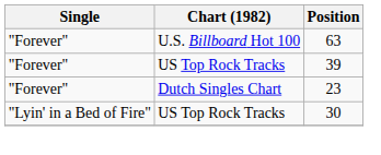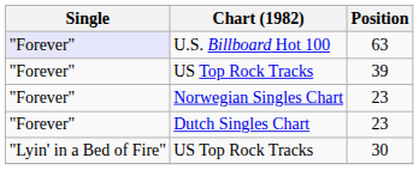 <table class="wikitable">
 <tr>
 <th>Single</th>
 <th>Chart (1982)</th>
 <th>Position</th>
 </tr>
 <tr>
-<td>"Forever"</td>
+<td style="background: lavender;">"Forever"</td>
 <td>U.S. <a href='#'><em>Billboard</em> Hot 100</a></td>
 <td align="center">63</td>
 </tr>
 <tr>
 <td>"Forever"</td>
 <td>US <a href='#'>Top Rock Tracks</a></td>
 <td align="center">39</td>
+</tr>
+<tr>
+<td>"Forever"</td>
+<td><a href='#'>Norwegian Singles Chart</a></td>
+<td align="center">23</td>
 </tr>
 <tr>
 <td>"Forever"</td>
 <td><a href='#'>Dutch Singles Chart</a></td>
 <td align="center">23</td>
 </tr>
 <tr>
 <td>"Lyin' in a Bed of Fire"</td>
 <td>US Top Rock Tracks</td>
 <td align="center">30</td>
 </tr>
 <tr>
 </tr>
 </table>
